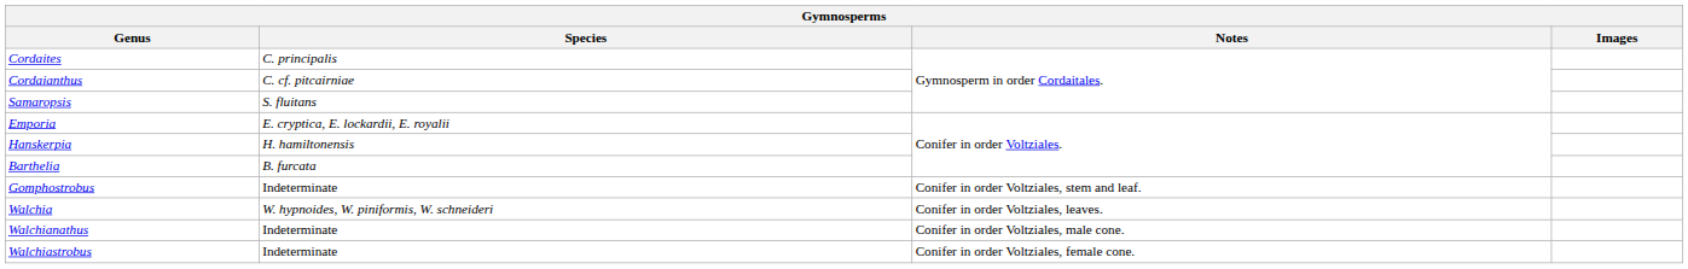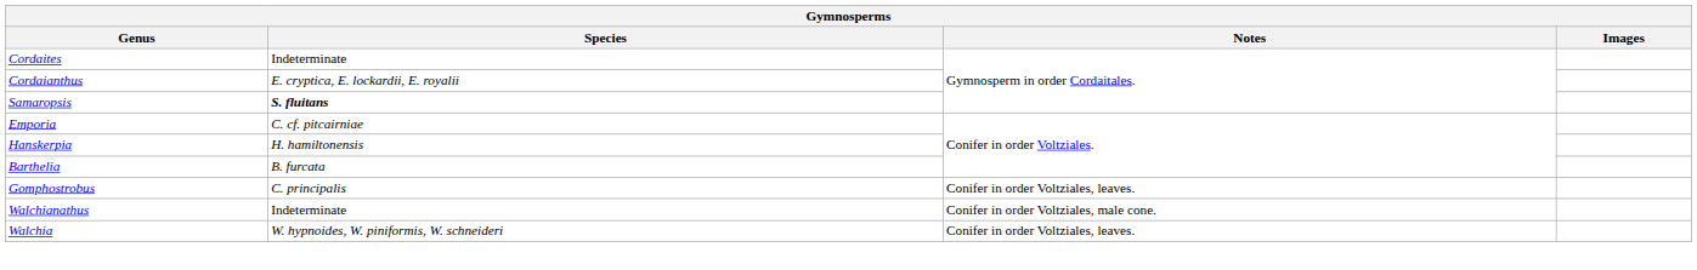 <table class="wikitable sortable" style="background:white; width:100%;">
 <tr>
 <th colspan="4" align="center">Gymnosperms</th>
 </tr>
 <tr>
 <th>Genus</th>
 <th>Species</th>
 <th>Notes</th>
 <th>Images</th>
 </tr>
 <tr>
 <td><em><a href='#'>Cordaites</a></em></td>
-<td><em>C. principalis</em></td>
+<td>Indeterminate</td>
 <td rowspan="3">Gymnosperm in order <a href='#'>Cordaitales</a>.</td>
 <td></td>
 </tr>
 <tr>
 <td><em><a href='#'>Cordaianthus</a></em></td>
-<td><em>C. cf. pitcairniae</em></td>
+<td><em>E. cryptica</em>, <em>E. lockardii</em>, <em>E. royalii</em></td>
 <td></td>
 </tr>
 <tr>
 <td><em><a href='#'>Samaropsis</a></em></td>
-<td><em>S. fluitans</em></td>
+<td><strong><em>S. fluitans</em></strong></td>
 <td></td>
 </tr>
 <tr>
 <td><em><a href='#'>Emporia</a></em></td>
-<td><em>E. cryptica</em>, <em>E. lockardii</em>, <em>E. royalii</em></td>
+<td><em>C. cf. pitcairniae</em></td>
 <td rowspan="3">Conifer in order <a href='#'>Voltziales</a>.</td>
 <td></td>
 </tr>
 <tr>
 <td><em><a href='#'>Hanskerpia</a></em></td>
 <td><em>H. hamiltonensis</em></td>
 <td></td>
 </tr>
 <tr>
 <td><em><a href='#'>Barthelia</a></em></td>
 <td><em>B. furcata</em></td>
 <td></td>
 </tr>
 <tr>
 <td><em><a href='#'>Gomphostrobus</a></em></td>
-<td>Indeterminate</td>
-<td>Conifer in order Voltziales, stem and leaf.</td>
-<td></td>
-</tr>
-<tr>
-<td><em><a href='#'>Walchia</a></em></td>
-<td><em>W. hypnoides</em>, <em>W. piniformis</em>, <em>W. schneideri</em></td>
+<td><em>C. principalis</em></td>
 <td>Conifer in order Voltziales, leaves.</td>
 <td></td>
 </tr>
 <tr>
 <td><em><a href='#'>Walchianathus</a></em></td>
 <td>Indeterminate</td>
 <td>Conifer in order Voltziales, male cone.</td>
 <td></td>
 </tr>
 <tr>
-<td><em><a href='#'>Walchiastrobus</a></em></td>
-<td>Indeterminate</td>
-<td>Conifer in order Voltziales, female cone.</td>
+<td><em><a href='#'>Walchia</a></em></td>
+<td><em>W. hypnoides</em>, <em>W. piniformis</em>, <em>W. schneideri</em></td>
+<td>Conifer in order Voltziales, leaves.</td>
 <td></td>
 </tr>
 </table>
